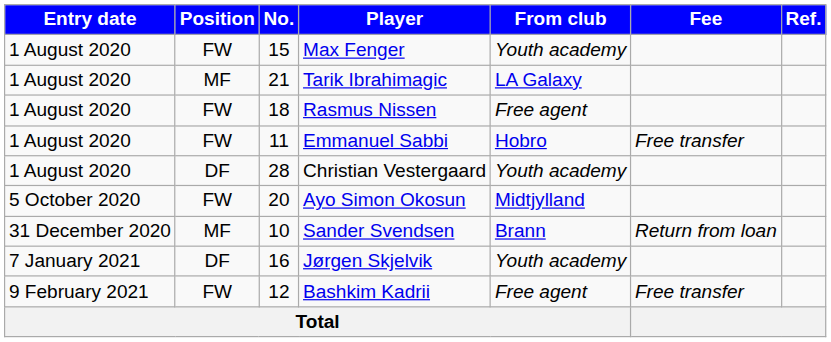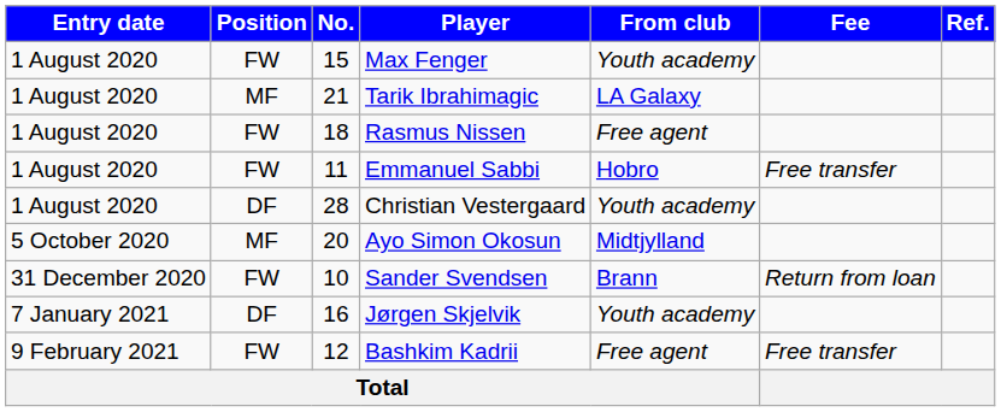 <table class="wikitable sortable">
 <tr>
 <th style="background:#0000ff; color:white;"><strong>Entry date</strong></th>
 <th style="background:#0000ff; color:white;"><strong>Position</strong></th>
 <th style="background:#0000ff; color:white;"><strong>No.</strong></th>
 <th style="background:#0000ff; color:white;"><strong>Player</strong></th>
 <th style="background:#0000ff; color:white;"><strong>From club</strong></th>
 <th style="background:#0000ff; color:white;"><strong>Fee</strong></th>
 <th style="background:#0000ff; color:white;"><strong>Ref.</strong></th>
 </tr>
 <tr>
 <td>1 August 2020</td>
 <td style="text-align:center;">FW</td>
 <td style="text-align:center;">15</td>
 <td style="text-align:left;"> <a href='#'>Max Fenger</a></td>
 <td style="text-align:left;"><em>Youth academy</em></td>
 <td></td>
 <td></td>
 </tr>
 <tr>
 <td>1 August 2020</td>
 <td style="text-align:center;">MF</td>
 <td style="text-align:center;">21</td>
 <td style="text-align:left;"> <a href='#'>Tarik Ibrahimagic</a></td>
 <td style="text-align:left;"> <a href='#'>LA Galaxy</a></td>
 <td></td>
 <td></td>
 </tr>
 <tr>
 <td>1 August 2020</td>
 <td style="text-align:center;">FW</td>
 <td style="text-align:center;">18</td>
 <td style="text-align:left;"> <a href='#'>Rasmus Nissen</a></td>
 <td style="text-align:left;"><em>Free agent</em></td>
 <td></td>
 <td></td>
 </tr>
 <tr>
 <td>1 August 2020</td>
 <td style="text-align:center;">FW</td>
 <td style="text-align:center;">11</td>
 <td style="text-align:left;"> <a href='#'>Emmanuel Sabbi</a></td>
 <td style="text-align:left;"> <a href='#'>Hobro</a></td>
 <td><em>Free transfer</em></td>
 <td></td>
 </tr>
 <tr>
 <td>1 August 2020</td>
 <td style="text-align:center;">DF</td>
 <td style="text-align:center;">28</td>
 <td style="text-align:left;"> Christian Vestergaard</td>
 <td style="text-align:left;"><em>Youth academy</em></td>
 <td></td>
 <td></td>
 </tr>
 <tr>
 <td>5 October 2020</td>
-<td style="text-align:center;">FW</td>
+<td style="text-align:center;">MF</td>
 <td style="text-align:center;">20</td>
 <td style="text-align:left;"> <a href='#'>Ayo Simon Okosun</a></td>
 <td style="text-align:left;"> <a href='#'>Midtjylland</a></td>
 <td></td>
 <td></td>
 </tr>
 <tr>
 <td>31 December 2020</td>
-<td style="text-align:center;">MF</td>
+<td style="text-align:center;">FW</td>
 <td style="text-align:center;">10</td>
 <td style="text-align:left;"> <a href='#'>Sander Svendsen</a></td>
 <td style="text-align:left;"> <a href='#'>Brann</a></td>
 <td><em>Return from loan</em></td>
 <td></td>
 </tr>
 <tr>
 <td>7 January 2021</td>
 <td style="text-align:center;">DF</td>
 <td style="text-align:center;">16</td>
 <td style="text-align:left;"> <a href='#'>Jørgen Skjelvik</a></td>
 <td style="text-align:left;"><em>Youth academy</em></td>
 <td></td>
 <td></td>
 </tr>
 <tr>
 <td>9 February 2021</td>
 <td style="text-align:center;">FW</td>
 <td style="text-align:center;">12</td>
 <td style="text-align:left;"> <a href='#'>Bashkim Kadrii</a></td>
 <td style="text-align:left;"><em>Free agent</em></td>
 <td><em>Free transfer</em></td>
 <td></td>
 </tr>
 <tr>
 <th colspan="5">Total</th>
 <th colspan="2"></th>
 </tr>
 </table>
